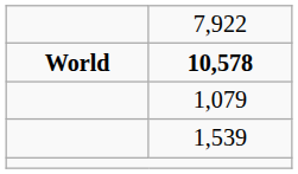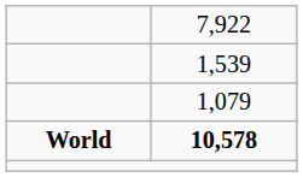 <table class="wikitable" style="float:right; width:12em; text-align:center;">
 <tr>
 <td></td>
 <td>7,922</td>
 </tr>
 <tr>
-<td><strong>World</strong></td>
-<td><strong>10,578</strong></td>
+<td></td>
+<td>1,539</td>
 </tr>
 <tr>
 <td></td>
 <td>1,079</td>
 </tr>
 <tr>
-<td></td>
-<td>1,539</td>
+<td><strong>World</strong></td>
+<td><strong>10,578</strong></td>
 </tr>
 <tr>
 <td colspan=2></td>
 </tr>
 </table>
